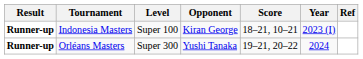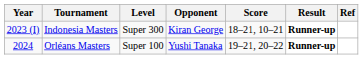 <table class="sortable wikitable" style="font-size: 90%;">
 <tr>
-<th>Result</th>
+<th>Year</th>
 <th>Tournament</th>
 <th>Level</th>
 <th>Opponent</th>
 <th>Score</th>
-<th>Year</th>
+<th>Result</th>
 <th>Ref</th>
 </tr>
 <tr>
-<td style="text-align:left; background:white"> <strong>Runner-up</strong></td>
+<td align="center"><a href='#'>2023 (I)</a></td>
 <td align="left"><a href='#'>Indonesia Masters</a></td>
-<td align="left">Super 100</td>
+<td align="left">Super 300</td>
 <td align="left"> <a href='#'>Kiran George</a></td>
 <td align="left">18–21, 10–21</td>
-<td align="center"><a href='#'>2023 (I)</a></td>
+<td style="text-align:left; background:white"> <strong>Runner-up</strong></td>
 <td style="text-align:center; background:white"></td>
 </tr>
 <tr>
-<td style="text-align:left; background:white"> <strong>Runner-up</strong></td>
+<td align="center"><a href='#'>2024</a></td>
 <td align="left"><a href='#'>Orléans Masters</a></td>
-<td align="left">Super 300</td>
+<td align="left">Super 100</td>
 <td align="left"> <a href='#'>Yushi Tanaka</a></td>
 <td align="left">19–21, 20–22</td>
-<td align="center"><a href='#'>2024</a></td>
+<td style="text-align:left; background:white"> <strong>Runner-up</strong></td>
 <td style="text-align:center; background:white"></td>
 </tr>
 </table>
